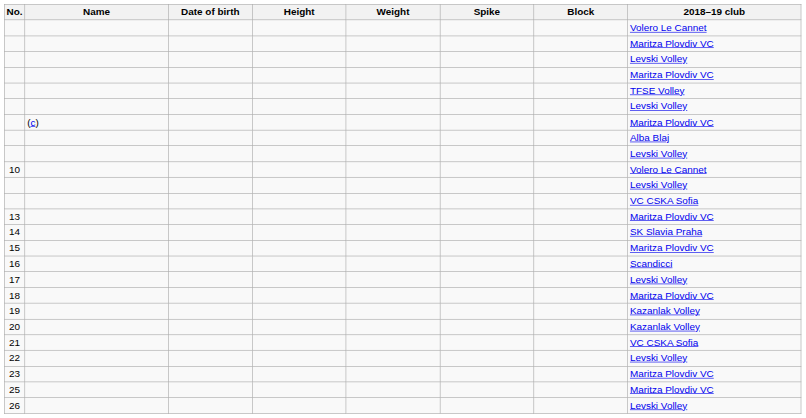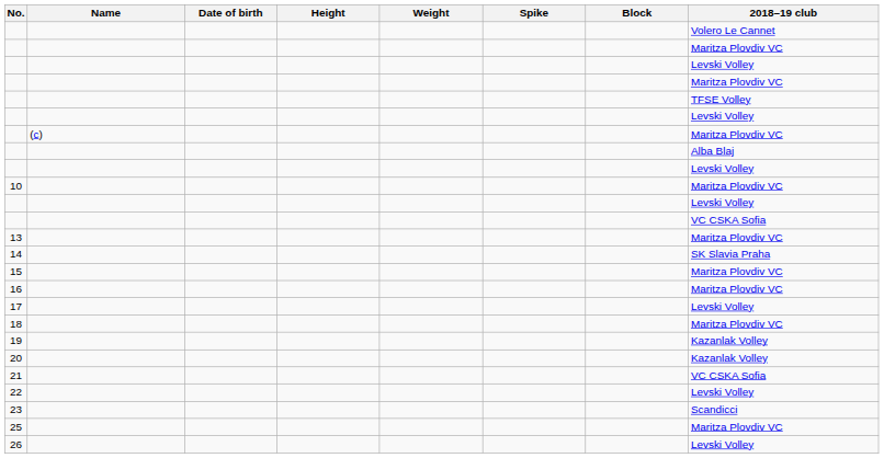 <table class="wikitable sortable" style="font-size:100%; text-align:center;">
 <tr>
 <th>No.</th>
 <th style="width:14em">Name</th>
 <th style="width:8em">Date of birth</th>
 <th style="width:9em">Height</th>
 <th style="width:9em">Weight</th>
 <th style="width:9em">Spike</th>
 <th style="width:9em">Block</th>
 <th style="width:17em">2018–19 club</th>
 </tr>
 <tr>
 <td></td>
 <td align=left></td>
 <td align=right></td>
 <td></td>
 <td></td>
 <td></td>
 <td></td>
 <td align=left> <a href='#'>Volero Le Cannet</a></td>
 </tr>
 <tr>
 <td></td>
 <td align=left></td>
 <td align=right></td>
 <td></td>
 <td></td>
 <td></td>
 <td></td>
 <td align=left> <a href='#'>Maritza Plovdiv VC</a></td>
 </tr>
 <tr>
 <td></td>
 <td align=left></td>
 <td align=right></td>
 <td></td>
 <td></td>
 <td></td>
 <td></td>
 <td align=left> <a href='#'>Levski Volley</a></td>
 </tr>
 <tr>
 <td></td>
 <td align=left></td>
 <td align=right></td>
 <td></td>
 <td></td>
 <td></td>
 <td></td>
 <td align=left> <a href='#'>Maritza Plovdiv VC</a></td>
 </tr>
 <tr>
 <td></td>
 <td align=left></td>
 <td align=right></td>
 <td></td>
 <td></td>
 <td></td>
 <td></td>
 <td align=left> <a href='#'>TFSE Volley</a></td>
 </tr>
 <tr>
 <td></td>
 <td align=left></td>
 <td align=right></td>
 <td></td>
 <td></td>
 <td></td>
 <td></td>
 <td align=left> <a href='#'>Levski Volley</a></td>
 </tr>
 <tr>
 <td></td>
 <td align=left> (<a href='#'>c</a>)</td>
 <td align=right></td>
 <td></td>
 <td></td>
 <td></td>
 <td></td>
 <td align=left> <a href='#'>Maritza Plovdiv VC</a></td>
 </tr>
 <tr>
 <td></td>
 <td align=left></td>
 <td align=right></td>
 <td></td>
 <td></td>
 <td></td>
 <td></td>
 <td align=left> <a href='#'>Alba Blaj</a></td>
 </tr>
 <tr>
 <td></td>
 <td align=left></td>
 <td align=right></td>
 <td></td>
 <td></td>
 <td></td>
 <td></td>
 <td align=left> <a href='#'>Levski Volley</a></td>
 </tr>
 <tr>
 <td>10</td>
 <td align=left></td>
 <td align=right></td>
 <td></td>
 <td></td>
 <td></td>
 <td></td>
-<td align=left> <a href='#'>Volero Le Cannet</a></td>
+<td align=left> <a href='#'>Maritza Plovdiv VC</a></td>
 </tr>
 <tr>
 <td></td>
 <td align=left></td>
 <td align=right></td>
 <td></td>
 <td></td>
 <td></td>
 <td></td>
 <td align=left> <a href='#'>Levski Volley</a></td>
 </tr>
 <tr>
 <td></td>
 <td align=left></td>
 <td align=right></td>
 <td></td>
 <td></td>
 <td></td>
 <td></td>
 <td align=left> <a href='#'>VC CSKA Sofia</a></td>
 </tr>
 <tr>
 <td>13</td>
 <td align=left></td>
 <td align=right></td>
 <td></td>
 <td></td>
 <td></td>
 <td></td>
 <td align=left> <a href='#'>Maritza Plovdiv VC</a></td>
 </tr>
 <tr>
 <td>14</td>
 <td align=left></td>
 <td align=right></td>
 <td></td>
 <td></td>
 <td></td>
 <td></td>
 <td align=left> <a href='#'>SK Slavia Praha</a></td>
 </tr>
 <tr>
 <td>15</td>
 <td align=left></td>
 <td align=right></td>
 <td></td>
 <td></td>
 <td></td>
 <td></td>
 <td align=left> <a href='#'>Maritza Plovdiv VC</a></td>
 </tr>
 <tr>
 <td>16</td>
 <td align=left></td>
 <td align=right></td>
 <td></td>
 <td></td>
 <td></td>
 <td></td>
-<td align=left> <a href='#'>Scandicci</a></td>
+<td align=left> <a href='#'>Maritza Plovdiv VC</a></td>
 </tr>
 <tr>
 <td>17</td>
 <td align=left></td>
 <td align=right></td>
 <td></td>
 <td></td>
 <td></td>
 <td></td>
 <td align=left> <a href='#'>Levski Volley</a></td>
 </tr>
 <tr>
 <td>18</td>
 <td align=left></td>
 <td align=right></td>
 <td></td>
 <td></td>
 <td></td>
 <td></td>
 <td align=left> <a href='#'>Maritza Plovdiv VC</a></td>
 </tr>
 <tr>
 <td>19</td>
 <td align=left></td>
 <td align=right></td>
 <td></td>
 <td></td>
 <td></td>
 <td></td>
 <td align=left> <a href='#'>Kazanlak Volley</a></td>
 </tr>
 <tr>
 <td>20</td>
 <td align=left></td>
 <td align=right></td>
 <td></td>
 <td></td>
 <td></td>
 <td></td>
 <td align=left> <a href='#'>Kazanlak Volley</a></td>
 </tr>
 <tr>
 <td>21</td>
 <td align=left></td>
 <td align=right></td>
 <td></td>
 <td></td>
 <td></td>
 <td></td>
 <td align=left> <a href='#'>VC CSKA Sofia</a></td>
 </tr>
 <tr>
 <td>22</td>
 <td align=left></td>
 <td align=right></td>
 <td></td>
 <td></td>
 <td></td>
 <td></td>
 <td align=left> <a href='#'>Levski Volley</a></td>
 </tr>
 <tr>
 <td>23</td>
 <td align=left></td>
 <td align=right></td>
 <td></td>
 <td></td>
 <td></td>
 <td></td>
-<td align=left> <a href='#'>Maritza Plovdiv VC</a></td>
+<td align=left> <a href='#'>Scandicci</a></td>
 </tr>
 <tr>
 <td>25</td>
 <td align=left></td>
 <td align=right></td>
 <td></td>
 <td></td>
 <td></td>
 <td></td>
 <td align=left> <a href='#'>Maritza Plovdiv VC</a></td>
 </tr>
 <tr>
 <td>26</td>
 <td align=left></td>
 <td align=right></td>
 <td></td>
 <td></td>
 <td></td>
 <td></td>
 <td align=left> <a href='#'>Levski Volley</a></td>
 </tr>
 </table>
